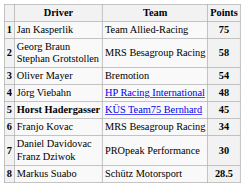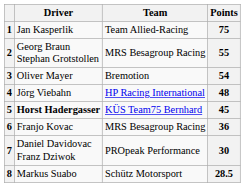 <table class="wikitable" style="font-size: 95%;">
 <tr>
 <th></th>
 <th>Driver</th>
 <th>Team</th>
 <th>Points</th>
 </tr>
 <tr>
 <th>1</th>
 <td> Jan Kasperlik</td>
 <td> Team Allied-Racing</td>
 <th>75</th>
 </tr>
 <tr>
 <th>2</th>
 <td> Georg Braun<br> Stephan Grotstollen</td>
 <td> MRS Besagroup Racing</td>
-<th>58</th>
+<th>55</th>
 </tr>
 <tr>
 <th>3</th>
 <td> Oliver Mayer</td>
 <td> Bremotion</td>
 <th>54</th>
 </tr>
 <tr>
 <th>4</th>
 <td> Jörg Viebahn</td>
 <td> <a href='#'>HP Racing International</a></td>
 <th>48</th>
 </tr>
 <tr>
 <th>5</th>
 <td><strong> Horst Hadergasser</strong></td>
 <td> <a href='#'>KÜS Team75 Bernhard</a></td>
 <th>45</th>
 </tr>
 <tr>
 <th>6</th>
 <td> Franjo Kovac</td>
 <td> MRS Besagroup Racing</td>
-<th>34</th>
+<th>36</th>
 </tr>
 <tr>
 <th>7</th>
 <td> Daniel Davidovac<br> Franz Dziwok</td>
 <td> PROpeak Performance</td>
 <th>30</th>
 </tr>
 <tr>
 <th>8</th>
 <td> Markus Suabo</td>
 <td> Schütz Motorsport</td>
 <th>28.5</th>
 </tr>
 </table>
